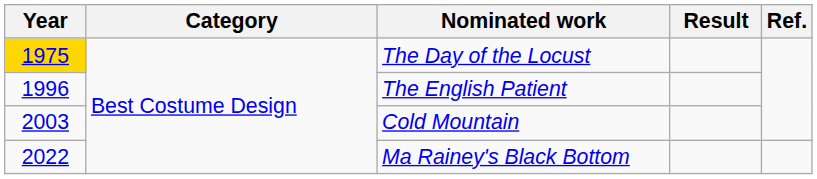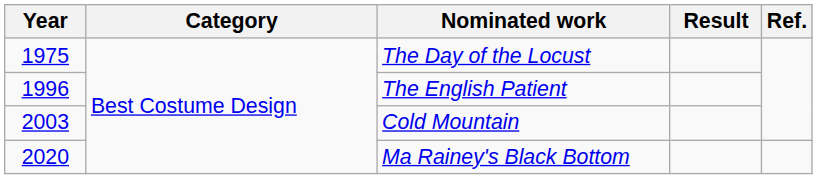 <table class=wikitable>
 <tr>
 <th scope="col" style="width:5em;">Year</th>
 <th scope="col" style="width:26em;">Category</th>
 <th scope="col" style="width:25em;">Nominated work</th>
 <th scope="col" style="width:5em;">Result</th>
 <th>Ref.</th>
 </tr>
 <tr>
-<td style="background: gold; text-align:center;"><a href='#'>1975</a></td>
+<td style="text-align:center;"><a href='#'>1975</a></td>
 <td rowspan="4"><a href='#'>Best Costume Design</a></td>
 <td><em><a href='#'>The Day of the Locust</a></em></td>
 <td></td>
 <td rowspan=3></td>
 </tr>
 <tr>
 <td style="text-align:center;"><a href='#'>1996</a></td>
 <td><em><a href='#'>The English Patient</a></em></td>
 <td></td>
 </tr>
 <tr>
 <td style="text-align:center;"><a href='#'>2003</a></td>
 <td><em><a href='#'>Cold Mountain</a></em></td>
 <td></td>
 </tr>
 <tr>
-<td style="text-align:center;"><a href='#'>2022</a></td>
+<td style="text-align:center;"><a href='#'>2020</a></td>
 <td><em><a href='#'>Ma Rainey's Black Bottom</a></em></td>
 <td></td>
 <td></td>
 </tr>
 </table>
